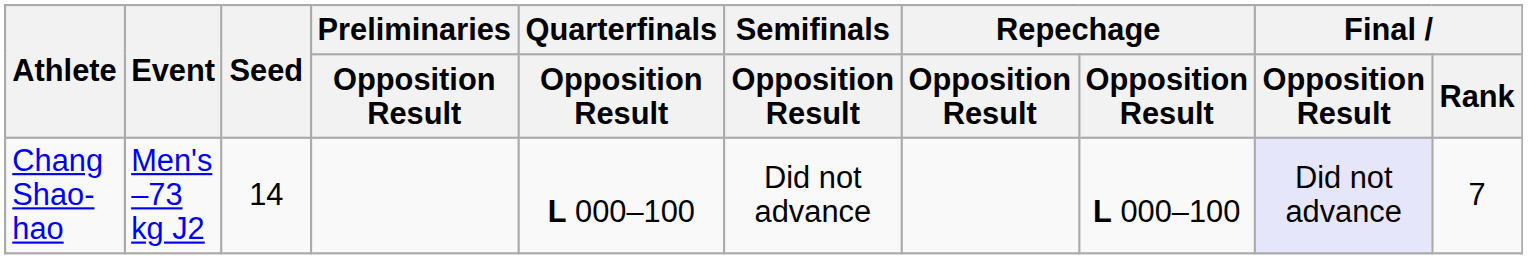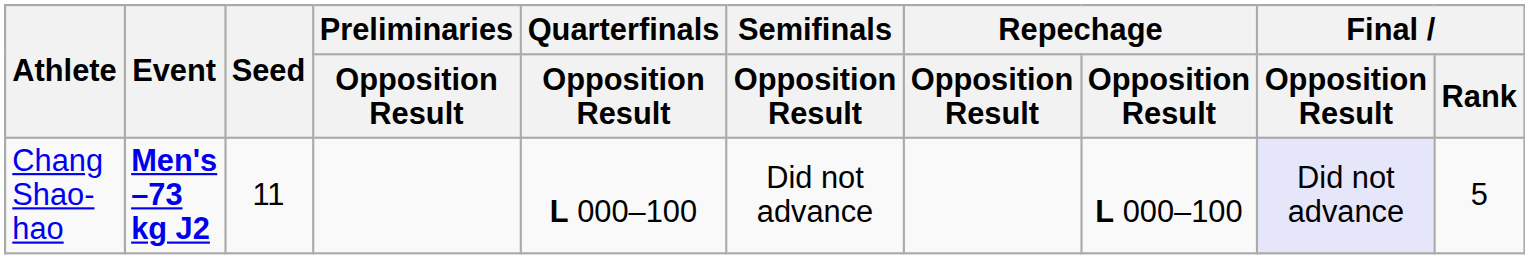 <table class="wikitable" style="font-size:90%; text-align:center">
 <tr>
 <th rowspan="2">Athlete</th>
 <th rowspan="2">Event</th>
 <th rowspan="2">Seed</th>
 <th>Preliminaries</th>
 <th>Quarterfinals</th>
 <th>Semifinals</th>
 <th colspan="2">Repechage</th>
 <th colspan="2">Final / </th>
 </tr>
 <tr>
 <th>Opposition<br>Result</th>
 <th>Opposition<br>Result</th>
 <th>Opposition<br>Result</th>
 <th>Opposition<br>Result</th>
 <th>Opposition<br>Result</th>
 <th>Opposition<br>Result</th>
 <th>Rank</th>
 </tr>
 <tr>
 <td align="left"><a href='#'>Chang Shao-hao</a></td>
-<td align="left"><a href='#'>Men's –73 kg J2</a></td>
-<td>14</td>
+<td align="left"><strong><a href='#'>Men's –73 kg J2</a></strong></td>
+<td>11</td>
 <td></td>
 <td><br><strong>L</strong> 000–100</td>
 <td>Did not advance</td>
 <td></td>
 <td><br><strong>L</strong> 000–100</td>
 <td style="background: lavender;">Did not advance</td>
-<td>7</td>
+<td>5</td>
 </tr>
 </table>
